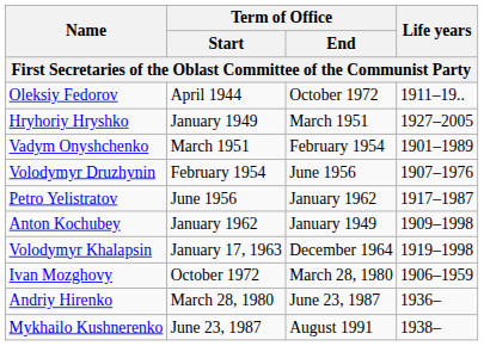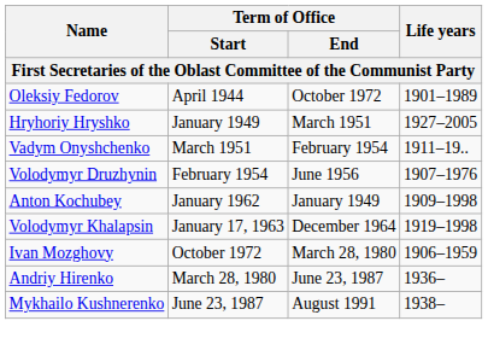 <table class="wikitable">
 <tr>
 <th rowspan="2">Name</th>
 <th colspan="2">Term of Office</th>
 <th rowspan="2">Life years</th>
 </tr>
 <tr>
 <th>Start</th>
 <th>End</th>
 </tr>
 <tr>
 <th colspan="4">First Secretaries of the Oblast Committee of the Communist Party</th>
 </tr>
 <tr>
 <td><a href='#'>Oleksiy Fedorov</a></td>
 <td>April 1944</td>
 <td>October 1972</td>
-<td>1911–19..</td>
+<td>1901–1989</td>
 </tr>
 <tr>
 <td><a href='#'>Hryhoriy Hryshko</a></td>
 <td>January 1949</td>
 <td>March 1951</td>
 <td>1927–2005</td>
 </tr>
 <tr>
 <td><a href='#'>Vadym Onyshchenko</a></td>
 <td>March 1951</td>
 <td>February 1954</td>
-<td>1901–1989</td>
+<td>1911–19..</td>
 </tr>
 <tr>
 <td><a href='#'>Volodymyr Druzhynin</a></td>
 <td>February 1954</td>
 <td>June 1956</td>
 <td>1907–1976</td>
-</tr>
-<tr>
-<td><a href='#'>Petro Yelistratov</a></td>
-<td>June 1956</td>
-<td>January 1962</td>
-<td>1917–1987</td>
 </tr>
 <tr>
 <td><a href='#'>Anton Kochubey</a></td>
 <td>January 1962</td>
 <td>January 1949</td>
 <td>1909–1998</td>
 </tr>
 <tr>
 <td><a href='#'>Volodymyr Khalapsin</a></td>
 <td>January 17, 1963</td>
 <td>December 1964</td>
 <td>1919–1998</td>
 </tr>
 <tr>
 <td><a href='#'>Ivan Mozghovy</a></td>
 <td>October 1972</td>
 <td>March 28, 1980</td>
 <td>1906–1959</td>
 </tr>
 <tr>
 <td><a href='#'>Andriy Hirenko</a></td>
 <td>March 28, 1980</td>
 <td>June 23, 1987</td>
 <td>1936–</td>
 </tr>
 <tr>
 <td><a href='#'>Mykhailo Kushnerenko</a></td>
 <td>June 23, 1987</td>
 <td>August 1991</td>
 <td>1938–</td>
 </tr>
 </table>
